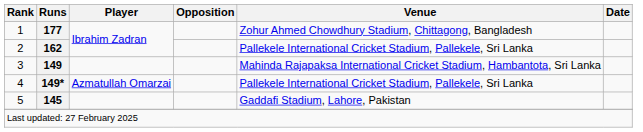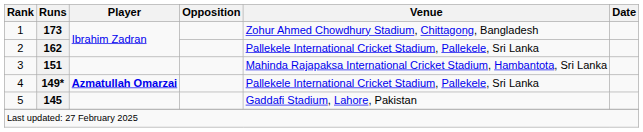 <table class="wikitable sortable">
 <tr>
 <th scope=col>Rank</th>
 <th scope=col>Runs</th>
 <th scope=col>Player</th>
 <th scope=col>Opposition</th>
 <th scope=col>Venue</th>
 <th scope=col>Date</th>
 </tr>
 <tr>
 <td align="center">1</td>
-<th scope=row style=text-align:center;>177</th>
+<th scope=row style=text-align:center;>173</th>
 <td rowspan=2><a href='#'>Ibrahim Zadran</a></td>
 <td></td>
 <td><a href='#'>Zohur Ahmed Chowdhury Stadium</a>, <a href='#'>Chittagong</a>, Bangladesh</td>
 <td></td>
 </tr>
 <tr>
 <td align="center">2</td>
 <th scope=row style=text-align:center;>162</th>
 <td></td>
 <td><a href='#'>Pallekele International Cricket Stadium</a>, <a href='#'>Pallekele</a>, Sri Lanka</td>
 <td></td>
 </tr>
 <tr>
 <td align="center">3</td>
-<th scope="row" style="text-align:center;">149</th>
+<th scope="row" style="text-align:center;">151</th>
 <td></td>
 <td></td>
 <td><a href='#'>Mahinda Rajapaksa International Cricket Stadium</a>, <a href='#'>Hambantota</a>, Sri Lanka</td>
 <td></td>
 </tr>
 <tr>
 <td align="center">4</td>
 <th scope="row" style="text-align:center;">149*</th>
-<td><a href='#'>Azmatullah Omarzai</a></td>
+<td><strong><a href='#'>Azmatullah Omarzai</a></strong></td>
 <td></td>
 <td><a href='#'>Pallekele International Cricket Stadium</a>, <a href='#'>Pallekele</a>, Sri Lanka</td>
 <td></td>
 </tr>
 <tr>
 <td align="center">5</td>
 <th scope="row" style="text-align:center;">145</th>
 <td></td>
 <td></td>
 <td><a href='#'>Gaddafi Stadium</a>, <a href='#'>Lahore</a>, Pakistan</td>
 <td></td>
 </tr>
 <tr>
 </tr>
 <tr class="sortbottom">
 <td colspan="6"><small>Last updated: 27 February 2025</small></td>
 </tr>
 </table>
